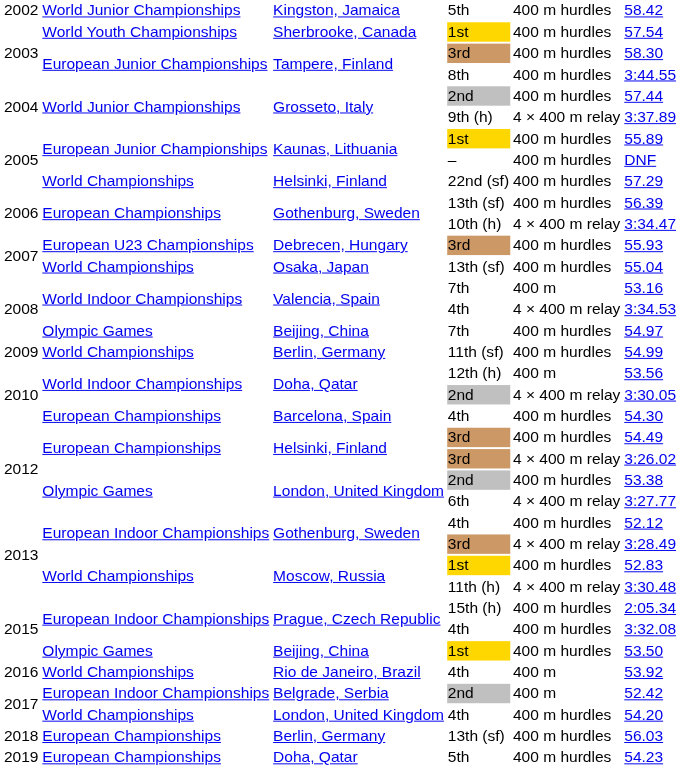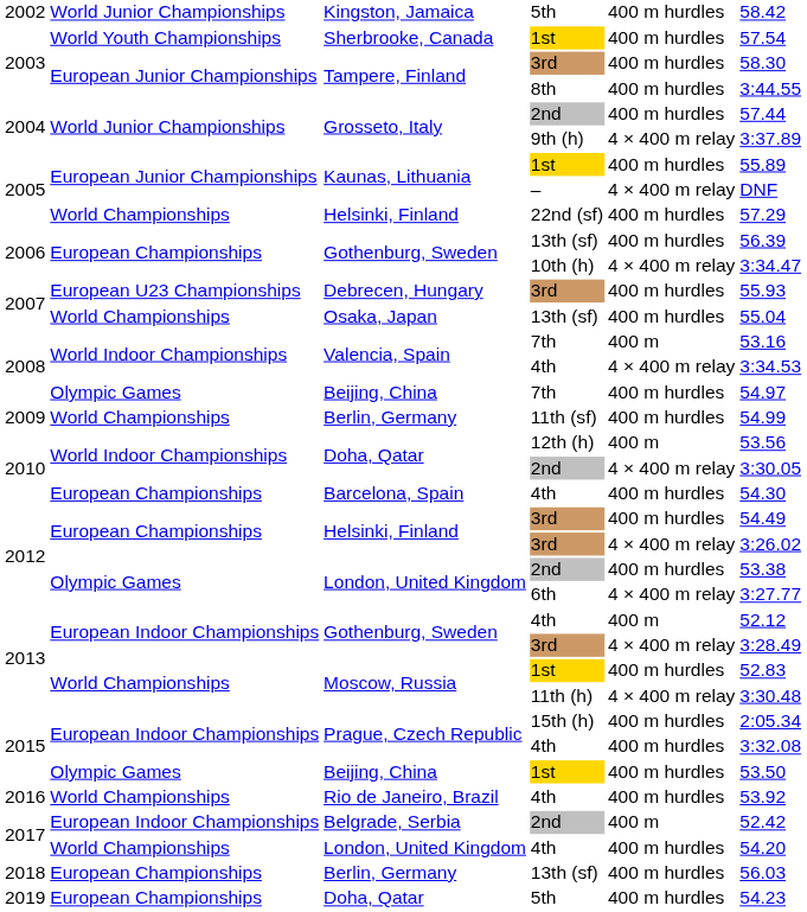 <table>
 <tr>
 <td>2002</td>
 <td><a href='#'>World Junior Championships</a></td>
 <td><a href='#'>Kingston, Jamaica</a></td>
 <td>5th</td>
 <td>400 m hurdles</td>
 <td><a href='#'>58.42</a></td>
 </tr>
 <tr>
 <td rowspan=3>2003</td>
 <td><a href='#'>World Youth Championships</a></td>
 <td><a href='#'>Sherbrooke, Canada</a></td>
 <td bgcolor=gold>1st</td>
 <td>400 m hurdles</td>
 <td><a href='#'>57.54</a></td>
 </tr>
 <tr>
 <td rowspan=2><a href='#'>European Junior Championships</a></td>
 <td rowspan=2><a href='#'>Tampere, Finland</a></td>
 <td bgcolor=cc9966>3rd</td>
 <td>400 m hurdles</td>
 <td><a href='#'>58.30</a></td>
 </tr>
 <tr>
 <td>8th</td>
 <td>400 m hurdles</td>
 <td><a href='#'>3:44.55</a></td>
 </tr>
 <tr>
 <td rowspan=2>2004</td>
 <td rowspan=2><a href='#'>World Junior Championships</a></td>
 <td rowspan=2><a href='#'>Grosseto, Italy</a></td>
 <td bgcolor=silver>2nd</td>
 <td>400 m hurdles</td>
 <td><a href='#'>57.44</a></td>
 </tr>
 <tr>
 <td>9th (h)</td>
 <td>4 × 400 m relay</td>
 <td><a href='#'>3:37.89</a></td>
 </tr>
 <tr>
 <td rowspan=3>2005</td>
 <td rowspan=2><a href='#'>European Junior Championships</a></td>
 <td rowspan=2><a href='#'>Kaunas, Lithuania</a></td>
 <td bgcolor=gold>1st</td>
 <td>400 m hurdles</td>
 <td><a href='#'>55.89</a></td>
 </tr>
 <tr>
 <td>–</td>
-<td>400 m hurdles</td>
+<td>4 × 400 m relay</td>
 <td><a href='#'>DNF</a></td>
 </tr>
 <tr>
 <td><a href='#'>World Championships</a></td>
 <td><a href='#'>Helsinki, Finland</a></td>
 <td>22nd (sf)</td>
 <td>400 m hurdles</td>
 <td><a href='#'>57.29</a></td>
 </tr>
 <tr>
 <td rowspan=2>2006</td>
 <td rowspan=2><a href='#'>European Championships</a></td>
 <td rowspan=2><a href='#'>Gothenburg, Sweden</a></td>
 <td>13th (sf)</td>
 <td>400 m hurdles</td>
 <td><a href='#'>56.39</a></td>
 </tr>
 <tr>
 <td>10th (h)</td>
 <td>4 × 400 m relay</td>
 <td><a href='#'>3:34.47</a></td>
 </tr>
 <tr>
 <td rowspan=2>2007</td>
 <td><a href='#'>European U23 Championships</a></td>
 <td><a href='#'>Debrecen, Hungary</a></td>
 <td bgcolor=cc9966>3rd</td>
 <td>400 m hurdles</td>
 <td><a href='#'>55.93</a></td>
 </tr>
 <tr>
 <td><a href='#'>World Championships</a></td>
 <td><a href='#'>Osaka, Japan</a></td>
 <td>13th (sf)</td>
 <td>400 m hurdles</td>
 <td><a href='#'>55.04</a></td>
 </tr>
 <tr>
 <td rowspan=3>2008</td>
 <td rowspan=2><a href='#'>World Indoor Championships</a></td>
 <td rowspan=2><a href='#'>Valencia, Spain</a></td>
 <td>7th</td>
 <td>400 m</td>
 <td><a href='#'>53.16</a></td>
 </tr>
 <tr>
 <td>4th</td>
 <td>4 × 400 m relay</td>
 <td><a href='#'>3:34.53</a></td>
 </tr>
 <tr>
 <td><a href='#'>Olympic Games</a></td>
 <td><a href='#'>Beijing, China</a></td>
 <td>7th</td>
 <td>400 m hurdles</td>
 <td><a href='#'>54.97</a></td>
 </tr>
 <tr>
 <td>2009</td>
 <td><a href='#'>World Championships</a></td>
 <td><a href='#'>Berlin, Germany</a></td>
 <td>11th (sf)</td>
 <td>400 m hurdles</td>
 <td><a href='#'>54.99</a></td>
 </tr>
 <tr>
 <td rowspan=3>2010</td>
 <td rowspan=2><a href='#'>World Indoor Championships</a></td>
 <td rowspan=2><a href='#'>Doha, Qatar</a></td>
 <td>12th (h)</td>
 <td>400 m</td>
 <td><a href='#'>53.56</a></td>
 </tr>
 <tr>
 <td bgcolor=silver>2nd</td>
 <td>4 × 400 m relay</td>
 <td><a href='#'>3:30.05</a></td>
 </tr>
 <tr>
 <td><a href='#'>European Championships</a></td>
 <td><a href='#'>Barcelona, Spain</a></td>
 <td>4th</td>
 <td>400 m hurdles</td>
 <td><a href='#'>54.30</a></td>
 </tr>
 <tr>
 <td rowspan=4>2012</td>
 <td rowspan=2><a href='#'>European Championships</a></td>
 <td rowspan=2><a href='#'>Helsinki, Finland</a></td>
 <td bgcolor=cc9966>3rd</td>
 <td>400 m hurdles</td>
 <td><a href='#'>54.49</a></td>
 </tr>
 <tr>
 <td bgcolor=cc9966>3rd</td>
 <td>4 × 400 m relay</td>
 <td><a href='#'>3:26.02</a></td>
 </tr>
 <tr>
 <td rowspan=2><a href='#'>Olympic Games</a></td>
 <td rowspan=2><a href='#'>London, United Kingdom</a></td>
 <td bgcolor=silver>2nd</td>
 <td>400 m hurdles</td>
 <td><a href='#'>53.38</a></td>
 </tr>
 <tr>
 <td>6th</td>
 <td>4 × 400 m relay</td>
 <td><a href='#'>3:27.77</a></td>
 </tr>
 <tr>
 <td rowspan=4>2013</td>
 <td rowspan=2><a href='#'>European Indoor Championships</a></td>
 <td rowspan=2><a href='#'>Gothenburg, Sweden</a></td>
 <td>4th</td>
-<td>400 m hurdles</td>
+<td>400 m</td>
 <td><a href='#'>52.12</a></td>
 </tr>
 <tr>
 <td bgcolor=cc9966>3rd</td>
 <td>4 × 400 m relay</td>
 <td><a href='#'>3:28.49</a></td>
 </tr>
 <tr>
 <td rowspan=2><a href='#'>World Championships</a></td>
 <td rowspan=2><a href='#'>Moscow, Russia</a></td>
 <td bgcolor=gold>1st</td>
 <td>400 m hurdles</td>
 <td><a href='#'>52.83</a></td>
 </tr>
 <tr>
 <td>11th (h)</td>
 <td>4 × 400 m relay</td>
 <td><a href='#'>3:30.48</a></td>
 </tr>
 <tr>
 <td rowspan=3>2015</td>
 <td rowspan=2><a href='#'>European Indoor Championships</a></td>
 <td rowspan=2><a href='#'>Prague, Czech Republic</a></td>
 <td>15th (h)</td>
 <td>400 m hurdles</td>
 <td><a href='#'>2:05.34</a></td>
 </tr>
 <tr>
 <td>4th</td>
 <td>400 m hurdles</td>
 <td><a href='#'>3:32.08</a></td>
 </tr>
 <tr>
 <td><a href='#'>Olympic Games</a></td>
 <td><a href='#'>Beijing, China</a></td>
 <td bgcolor=gold>1st</td>
 <td>400 m hurdles</td>
 <td><a href='#'>53.50</a></td>
 </tr>
 <tr>
 <td>2016</td>
 <td><a href='#'>World Championships</a></td>
 <td><a href='#'>Rio de Janeiro, Brazil</a></td>
 <td>4th</td>
-<td>400 m</td>
+<td>400 m hurdles</td>
 <td><a href='#'>53.92</a></td>
 </tr>
 <tr>
 <td rowspan=2>2017</td>
 <td><a href='#'>European Indoor Championships</a></td>
 <td><a href='#'>Belgrade, Serbia</a></td>
 <td bgcolor=silver>2nd</td>
 <td>400 m</td>
 <td><a href='#'>52.42</a></td>
 </tr>
 <tr>
 <td><a href='#'>World Championships</a></td>
 <td><a href='#'>London, United Kingdom</a></td>
 <td>4th</td>
 <td>400 m hurdles</td>
 <td><a href='#'>54.20</a></td>
 </tr>
 <tr>
 <td>2018</td>
 <td><a href='#'>European Championships</a></td>
 <td><a href='#'>Berlin, Germany</a></td>
 <td>13th (sf)</td>
 <td>400 m hurdles</td>
 <td><a href='#'>56.03</a></td>
 </tr>
 <tr>
 <td>2019</td>
 <td><a href='#'>European Championships</a></td>
 <td><a href='#'>Doha, Qatar</a></td>
 <td>5th</td>
 <td>400 m hurdles</td>
 <td><a href='#'>54.23</a></td>
 </tr>
 </table>
